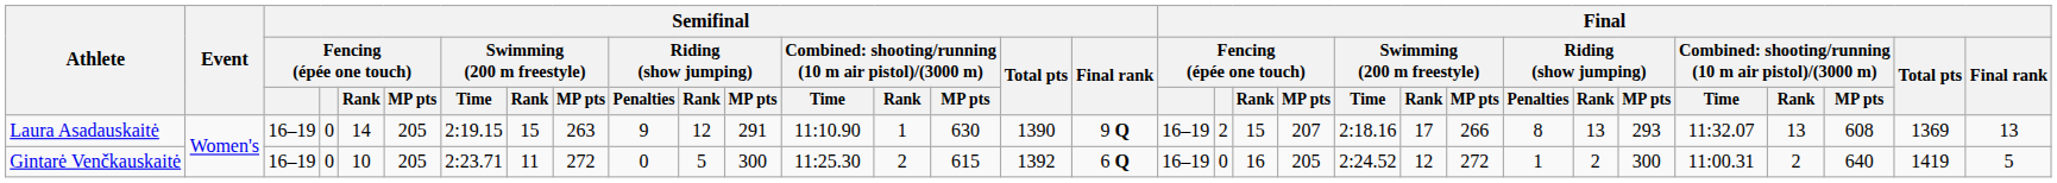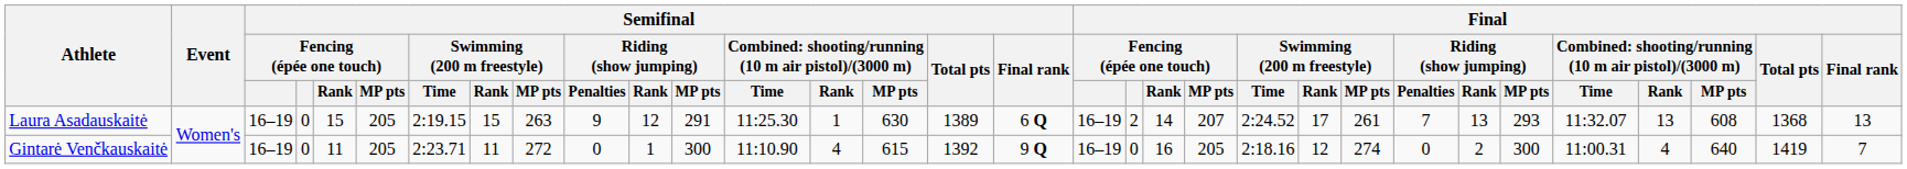 <table class="wikitable" style="font-size:90%">
 <tr>
 <th rowspan="3">Athlete</th>
 <th rowspan="3">Event</th>
 <th colspan=15>Semifinal</th>
 <th colspan=15>Final</th>
 </tr>
 <tr style="font-size:90%">
 <th colspan=4>Fencing<br><span>(épée one touch)</span></th>
 <th colspan=3>Swimming<br><span>(200 m freestyle)</span></th>
 <th colspan=3>Riding<br><span>(show jumping)</span></th>
 <th colspan=3>Combined: shooting/running<br><span>(10 m air pistol)/(3000 m)</span></th>
 <th rowspan=2>Total pts</th>
 <th rowspan=2>Final rank</th>
 <th colspan=4>Fencing<br><span>(épée one touch)</span></th>
 <th colspan=3>Swimming<br><span>(200 m freestyle)</span></th>
 <th colspan=3>Riding<br><span>(show jumping)</span></th>
 <th colspan=3>Combined: shooting/running<br><span>(10 m air pistol)/(3000 m)</span></th>
 <th rowspan=2>Total pts</th>
 <th rowspan=2>Final rank</th>
 </tr>
 <tr style="font-size:85%">
 <th></th>
 <th></th>
 <th>Rank</th>
 <th>MP pts</th>
 <th>Time</th>
 <th>Rank</th>
 <th>MP pts</th>
 <th>Penalties</th>
 <th>Rank</th>
 <th>MP pts</th>
 <th>Time</th>
 <th>Rank</th>
 <th>MP pts</th>
 <th></th>
 <th></th>
 <th>Rank</th>
 <th>MP pts</th>
 <th>Time</th>
 <th>Rank</th>
 <th>MP pts</th>
 <th>Penalties</th>
 <th>Rank</th>
 <th>MP pts</th>
 <th>Time</th>
 <th>Rank</th>
 <th>MP pts</th>
 </tr>
 <tr align=center>
 <td align=left><a href='#'>Laura Asadauskaitė</a></td>
 <td align=left rowspan=2><a href='#'>Women's</a></td>
 <td>16–19</td>
 <td>0</td>
-<td>14</td>
+<td>15</td>
 <td>205</td>
 <td>2:19.15</td>
 <td>15</td>
 <td>263</td>
 <td>9</td>
 <td>12</td>
 <td>291</td>
-<td>11:10.90</td>
+<td>11:25.30</td>
 <td>1</td>
 <td>630</td>
-<td>1390</td>
-<td>9 <strong>Q</strong></td>
+<td>1389</td>
+<td>6 <strong>Q</strong></td>
 <td>16–19</td>
 <td>2</td>
-<td>15</td>
+<td>14</td>
 <td>207</td>
-<td>2:18.16</td>
+<td>2:24.52</td>
 <td>17</td>
-<td>266</td>
-<td>8</td>
+<td>261</td>
+<td>7</td>
 <td>13</td>
 <td>293</td>
 <td>11:32.07</td>
 <td>13</td>
 <td>608</td>
-<td>1369</td>
+<td>1368</td>
 <td>13</td>
 </tr>
 <tr align=center>
 <td align=left><a href='#'>Gintarė Venčkauskaitė</a></td>
 <td>16–19</td>
 <td>0</td>
-<td>10</td>
+<td>11</td>
 <td>205</td>
 <td>2:23.71</td>
 <td>11</td>
 <td>272</td>
 <td>0</td>
-<td>5</td>
+<td>1</td>
 <td>300</td>
-<td>11:25.30</td>
-<td>2</td>
+<td>11:10.90</td>
+<td>4</td>
 <td>615</td>
 <td>1392</td>
-<td>6 <strong>Q</strong></td>
+<td>9 <strong>Q</strong></td>
 <td>16–19</td>
 <td>0</td>
 <td>16</td>
 <td>205</td>
-<td>2:24.52</td>
+<td>2:18.16</td>
 <td>12</td>
-<td>272</td>
-<td>1</td>
+<td>274</td>
+<td>0</td>
 <td>2</td>
 <td>300</td>
 <td>11:00.31</td>
-<td>2</td>
+<td>4</td>
 <td>640</td>
 <td>1419</td>
-<td>5</td>
+<td>7</td>
 </tr>
 </table>
